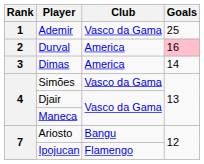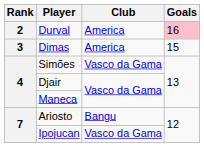 <table class="wikitable">
 <tr>
 <th>Rank</th>
 <th>Player</th>
 <th>Club</th>
 <th>Goals</th>
-</tr>
-<tr>
-<th>1</th>
-<td><a href='#'>Ademir</a></td>
-<td><a href='#'>Vasco da Gama</a></td>
-<td>25</td>
 </tr>
 <tr>
 <th>2</th>
 <td><a href='#'>Durval</a></td>
 <td><a href='#'>America</a></td>
 <td style="background: pink;">16</td>
 </tr>
 <tr>
 <th>3</th>
 <td><a href='#'>Dimas</a></td>
 <td><a href='#'>America</a></td>
-<td>14</td>
+<td>15</td>
 </tr>
 <tr>
 <th rowspan="3">4</th>
 <td>Simões</td>
 <td><a href='#'>Vasco da Gama</a></td>
 <td rowspan="3">13</td>
 </tr>
 <tr>
 <td>Djair</td>
 <td rowspan="2"><a href='#'>Vasco da Gama</a></td>
 </tr>
 <tr>
 <td><a href='#'>Maneca</a></td>
 </tr>
 <tr>
 <th rowspan="2">7</th>
 <td>Ariosto</td>
 <td><a href='#'>Bangu</a></td>
 <td rowspan="2">12</td>
 </tr>
 <tr>
 <td><a href='#'>Ipojucan</a></td>
-<td><a href='#'>Flamengo</a></td>
+<td><a href='#'>Vasco da Gama</a></td>
 </tr>
 </table>
